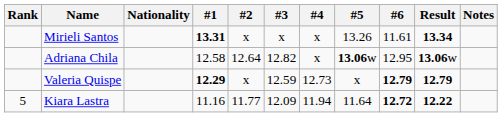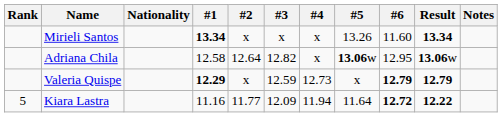 <table class="wikitable sortable" style="text-align:center;font-size:95%">
 <tr>
 <th>Rank</th>
 <th>Name</th>
 <th>Nationality</th>
 <th>#1</th>
 <th>#2</th>
 <th>#3</th>
 <th>#4</th>
 <th>#5</th>
 <th>#6</th>
 <th>Result</th>
 <th>Notes</th>
 </tr>
 <tr>
 <td></td>
 <td align=left><a href='#'>Mirieli Santos</a></td>
 <td align=left></td>
-<td><strong>13.31</strong></td>
+<td><strong>13.34</strong></td>
 <td>x</td>
 <td>x</td>
 <td>x</td>
 <td>13.26</td>
-<td>11.61</td>
+<td>11.60</td>
 <td><strong>13.34</strong></td>
 <td></td>
 </tr>
 <tr>
 <td></td>
 <td align=left><a href='#'>Adriana Chila</a></td>
 <td align=left></td>
 <td>12.58</td>
 <td>12.64</td>
 <td>12.82</td>
 <td>x</td>
 <td><strong>13.06</strong>w</td>
 <td>12.95</td>
 <td><strong>13.06</strong>w</td>
 <td></td>
 </tr>
 <tr>
 <td></td>
 <td align=left><a href='#'>Valeria Quispe</a></td>
 <td align=left></td>
 <td><strong>12.29</strong></td>
 <td>x</td>
 <td>12.59</td>
 <td>12.73</td>
 <td>x</td>
 <td><strong>12.79</strong></td>
 <td><strong>12.79</strong></td>
 <td></td>
 </tr>
 <tr>
 <td>5</td>
 <td align=left><a href='#'>Kiara Lastra</a></td>
 <td align=left></td>
 <td>11.16</td>
 <td>11.77</td>
 <td>12.09</td>
 <td>11.94</td>
 <td>11.64</td>
 <td><strong>12.72</strong></td>
 <td><strong>12.22</strong></td>
 <td></td>
 </tr>
 </table>
